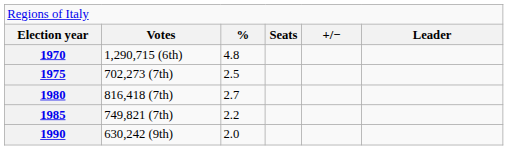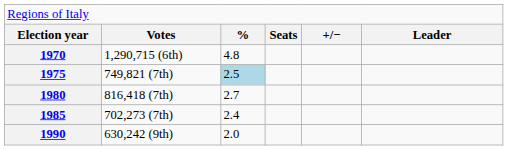 <table class=wikitable style="width:50%; border:1px #AAAAFF solid">
 <tr>
 <td colspan=6><a href='#'>Regions of Italy</a></td>
 </tr>
 <tr>
 <th width=13%>Election year</th>
 <th width=16%>Votes</th>
 <th width=6%>%</th>
 <th width=1%>Seats</th>
 <th width=8%>+/−</th>
 <th width=19%>Leader</th>
 </tr>
 <tr>
 <th><a href='#'>1970</a></th>
 <td>1,290,715 (6th)</td>
 <td>4.8</td>
 <td></td>
 <td></td>
 <td></td>
 </tr>
 <tr>
 <th><a href='#'>1975</a></th>
-<td>702,273 (7th)</td>
-<td>2.5</td>
+<td>749,821 (7th)</td>
+<td style="background: lightblue;">2.5</td>
 <td></td>
 <td></td>
 <td></td>
 </tr>
 <tr>
 <th><a href='#'>1980</a></th>
 <td>816,418 (7th)</td>
 <td>2.7</td>
 <td></td>
 <td></td>
 <td></td>
 </tr>
 <tr>
 <th><a href='#'>1985</a></th>
-<td>749,821 (7th)</td>
-<td>2.2</td>
+<td>702,273 (7th)</td>
+<td>2.4</td>
 <td></td>
 <td></td>
 <td></td>
 </tr>
 <tr>
 <th><a href='#'>1990</a></th>
 <td>630,242 (9th)</td>
 <td>2.0</td>
 <td></td>
 <td></td>
 <td></td>
 </tr>
 </table>
